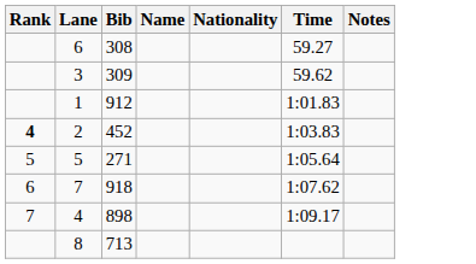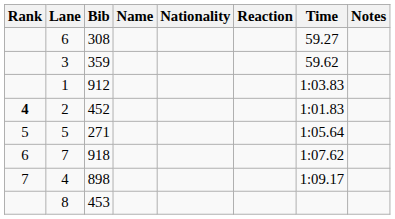 <table class="wikitable sortable" style="text-align:center">
 <tr>
 <th>Rank</th>
 <th>Lane</th>
 <th>Bib</th>
 <th>Name</th>
 <th>Nationality</th>
+<th>Reaction</th>
 <th>Time</th>
 <th>Notes</th>
 </tr>
 <tr>
 <td></td>
 <td>6</td>
 <td>308</td>
 <td align=left></td>
 <td align=left></td>
+<td></td>
 <td>59.27</td>
 <td></td>
 </tr>
 <tr>
 <td></td>
 <td>3</td>
-<td>309</td>
+<td>359</td>
 <td align=left></td>
 <td align=left></td>
+<td></td>
 <td>59.62</td>
 <td></td>
 </tr>
 <tr>
 <td></td>
 <td>1</td>
 <td>912</td>
 <td align=left></td>
 <td align=left></td>
-<td>1:01.83</td>
+<td></td>
+<td>1:03.83</td>
 <td></td>
 </tr>
 <tr>
 <td><strong>4</strong></td>
 <td>2</td>
 <td>452</td>
 <td align=left></td>
 <td align=left></td>
-<td>1:03.83</td>
+<td></td>
+<td>1:01.83</td>
 <td></td>
 </tr>
 <tr>
 <td>5</td>
 <td>5</td>
 <td>271</td>
 <td align=left></td>
 <td align=left></td>
+<td></td>
 <td>1:05.64</td>
 <td></td>
 </tr>
 <tr>
 <td>6</td>
 <td>7</td>
 <td>918</td>
 <td align=left></td>
 <td align=left></td>
+<td></td>
 <td>1:07.62</td>
 <td></td>
 </tr>
 <tr>
 <td>7</td>
 <td>4</td>
 <td>898</td>
 <td align=left></td>
 <td align=left></td>
+<td></td>
 <td>1:09.17</td>
 <td></td>
 </tr>
 <tr>
 <td></td>
 <td>8</td>
-<td>713</td>
+<td>453</td>
 <td align=left></td>
 <td align=left></td>
+<td></td>
 <td></td>
 <td><strong></strong></td>
 </tr>
 </table>
